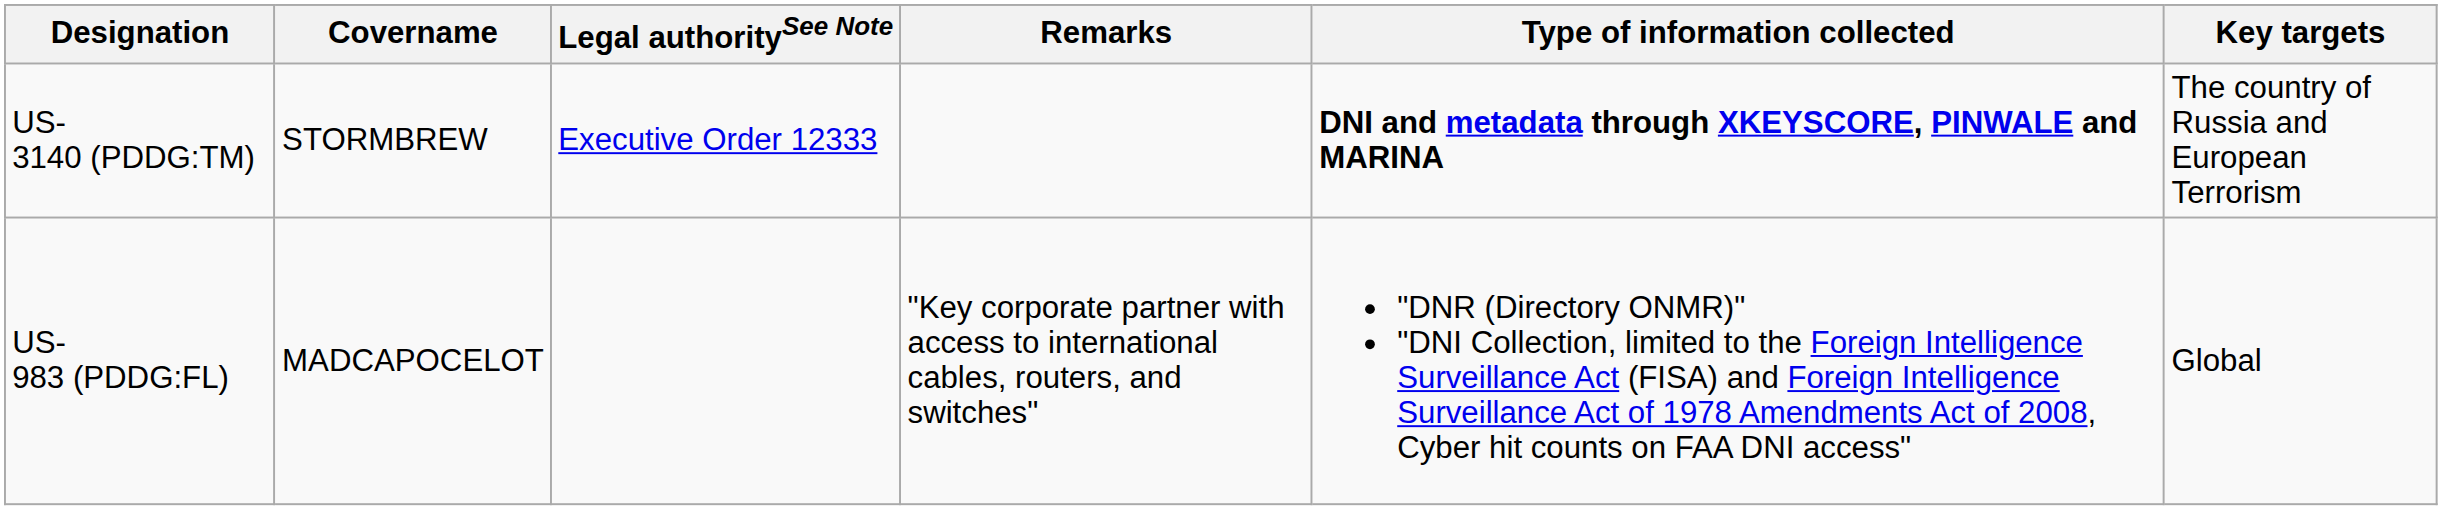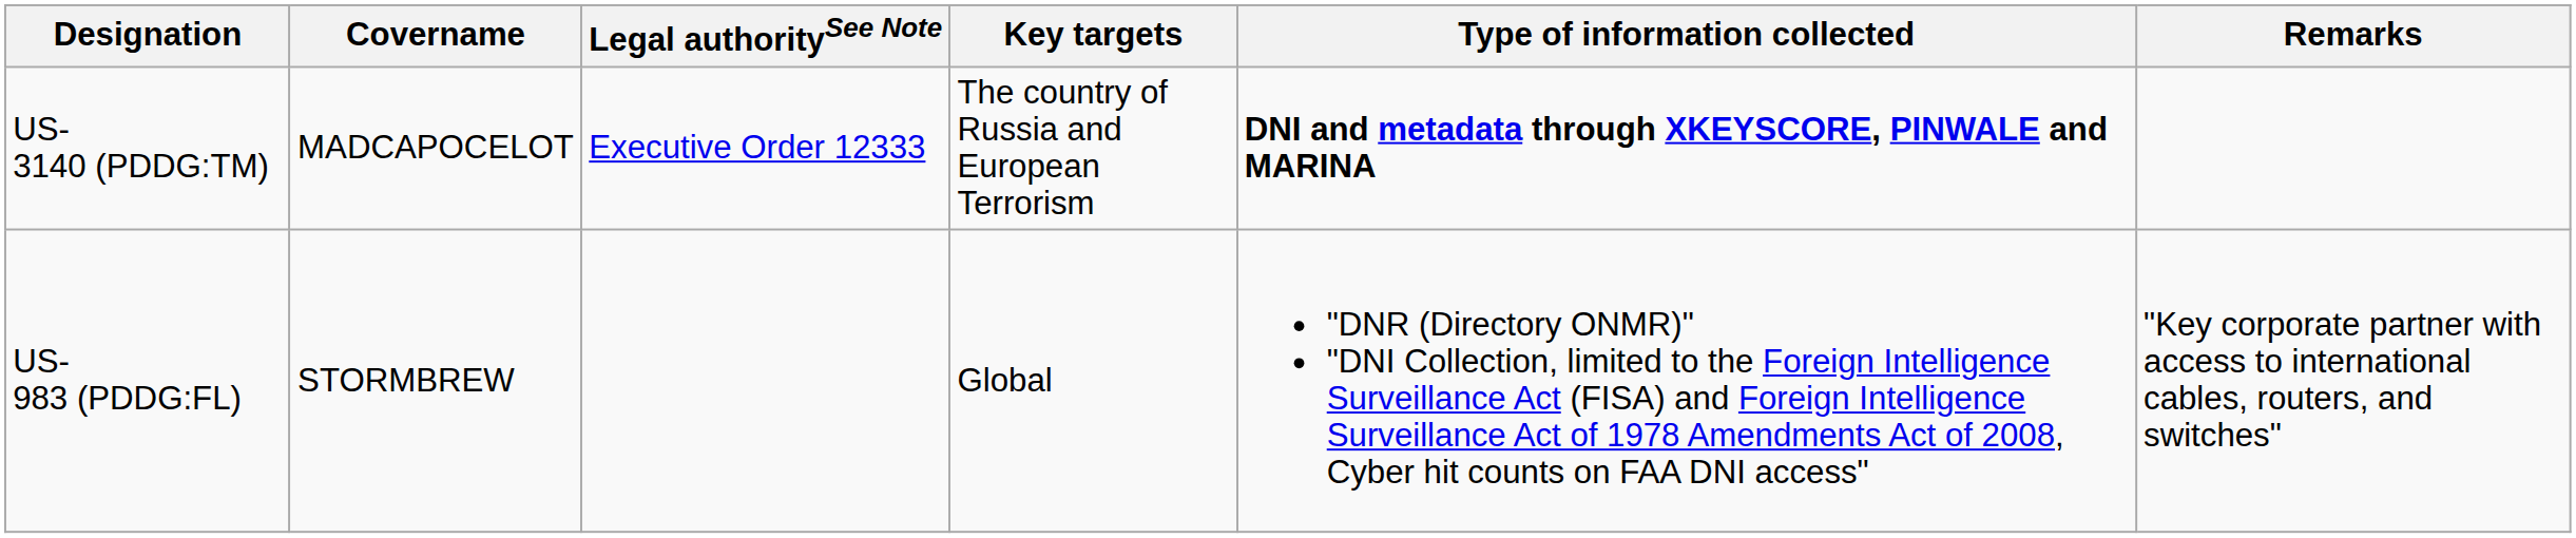 <table class="wikitable sortable">
 <tr>
 <th>Designation</th>
 <th>Covername</th>
 <th>Legal authority<sup><em>See Note</em></sup></th>
+<th>Key targets</th>
+<th>Type of information collected</th>
 <th>Remarks</th>
-<th>Type of information collected</th>
-<th>Key targets</th>
 </tr>
 <tr>
 <td>US-3140 (PDDG:TM)</td>
-<td>STORMBREW</td>
+<td>MADCAPOCELOT</td>
 <td><a href='#'>Executive Order 12333</a></td>
+<td>The country of Russia and European Terrorism </td>
+<td><strong>DNI and <a href='#'>metadata</a> through <a href='#'>XKEYSCORE</a>, <a href='#'>PINWALE</a> and MARINA</strong></td>
 <td></td>
-<td><strong>DNI and <a href='#'>metadata</a> through <a href='#'>XKEYSCORE</a>, <a href='#'>PINWALE</a> and MARINA</strong></td>
-<td>The country of Russia and European Terrorism </td>
 </tr>
 <tr>
 <td>US-983 (PDDG:FL)</td>
-<td>MADCAPOCELOT</td>
+<td>STORMBREW</td>
 <td></td>
+<td>Global</td>
+<td><br><ul><li>"DNR (Directory ONMR)"</li><li>"DNI Collection, limited to the <a href='#'>Foreign Intelligence Surveillance Act</a> (FISA) and <a href='#'>Foreign Intelligence Surveillance Act of 1978 Amendments Act of 2008</a>, Cyber hit counts on FAA DNI access"</li></ul></td>
 <td>"Key corporate partner with access to international cables, routers, and switches"</td>
-<td><br><ul><li>"DNR (Directory ONMR)"</li><li>"DNI Collection, limited to the <a href='#'>Foreign Intelligence Surveillance Act</a> (FISA) and <a href='#'>Foreign Intelligence Surveillance Act of 1978 Amendments Act of 2008</a>, Cyber hit counts on FAA DNI access"</li></ul></td>
-<td>Global</td>
 </tr>
 </table>
